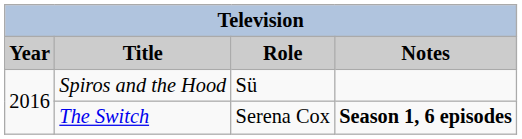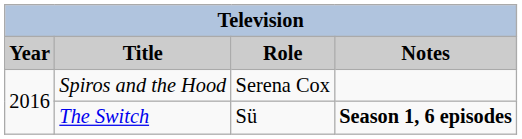 <table class="wikitable">
 <tr>
 <th colspan=4 style="background:#B0C4DE;">Television</th>
 </tr>
 <tr>
 <th style="background: #CCCCCC;">Year</th>
 <th style="background: #CCCCCC;">Title</th>
 <th style="background: #CCCCCC;">Role</th>
 <th style="background: #CCCCCC;">Notes</th>
 </tr>
 <tr>
 <td rowspan=2>2016</td>
 <td><em>Spiros and the Hood</em></td>
-<td>Sü</td>
+<td>Serena Cox</td>
 </tr>
 <tr>
 <td><em><a href='#'>The Switch</a></em></td>
-<td>Serena Cox</td>
+<td>Sü</td>
 <td><strong>Season 1, 6 episodes</strong></td>
 </tr>
 </table>
